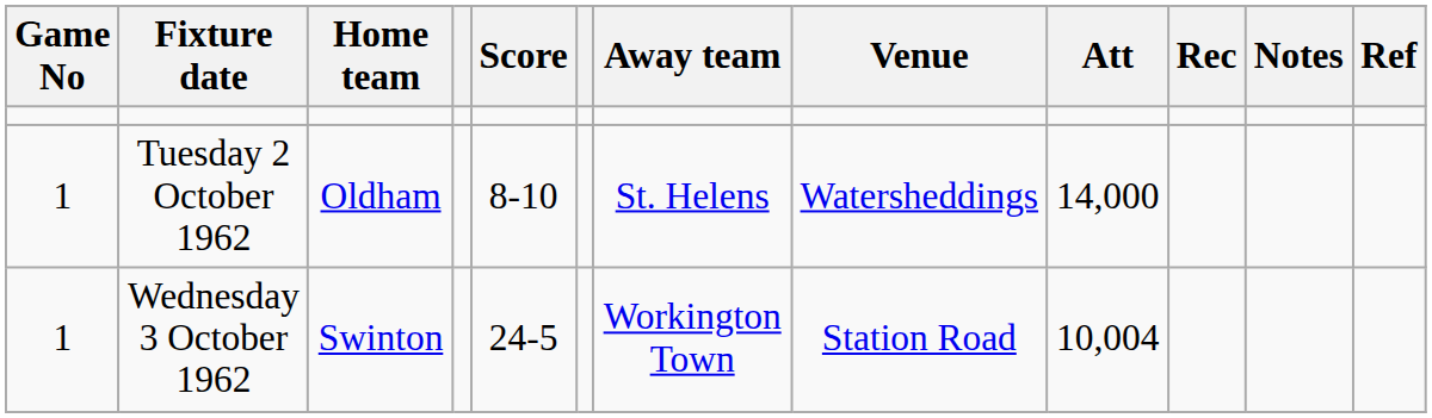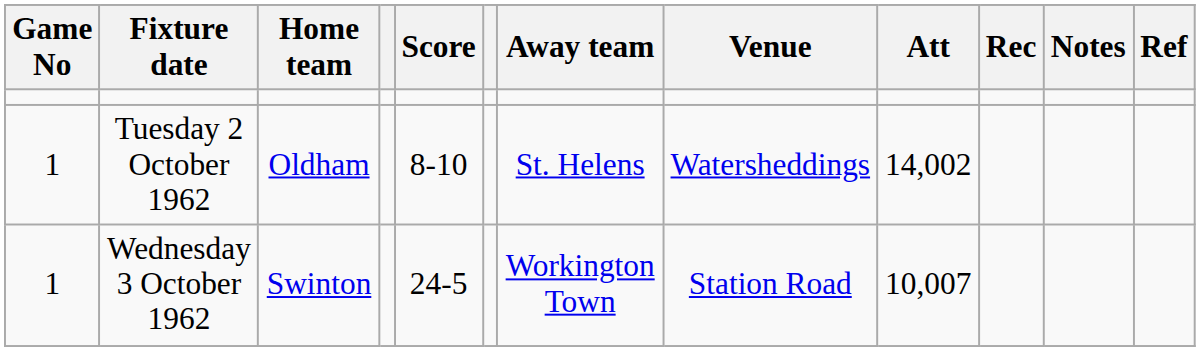 <table class="wikitable" style="text-align:center;">
 <tr>
 <th width=20 abbr="No">Game No</th>
 <th width=100 abbr="Date">Fixture date</th>
 <th width=150 abbr="Home team">Home team</th>
 <th width=5 abbr="space"></th>
 <th width=20 abbr="Score">Score</th>
 <th width=5 abbr="space"></th>
 <th width=150 abbr="Away team">Away team</th>
 <th width=150 abbr="Venue">Venue</th>
 <th width=30 abbr="Att">Att</th>
 <th width=30 abbr="Rec">Rec</th>
 <th width=20 abbr="Notes">Notes</th>
 <th width=30 abbr="Ref">Ref</th>
 </tr>
 <tr>
 <td></td>
 <td></td>
 <td></td>
 <td></td>
 <td></td>
 <td></td>
 <td></td>
 <td></td>
 <td></td>
 <td></td>
 <td></td>
 </tr>
 <tr>
 <td>1</td>
 <td>Tuesday 2 October 1962</td>
 <td><a href='#'>Oldham</a></td>
 <td></td>
 <td>8-10</td>
 <td></td>
 <td><a href='#'>St. Helens</a></td>
 <td><a href='#'>Watersheddings</a></td>
-<td>14,000</td>
+<td>14,002</td>
 <td></td>
 <td></td>
 <td></td>
 </tr>
 <tr>
 <td>1</td>
 <td>Wednesday 3 October 1962</td>
 <td><a href='#'>Swinton</a></td>
 <td></td>
 <td>24-5</td>
 <td></td>
 <td><a href='#'>Workington Town</a></td>
 <td><a href='#'>Station Road</a></td>
-<td>10,004</td>
+<td>10,007</td>
 <td></td>
 <td></td>
 <td></td>
 </tr>
 </table>
